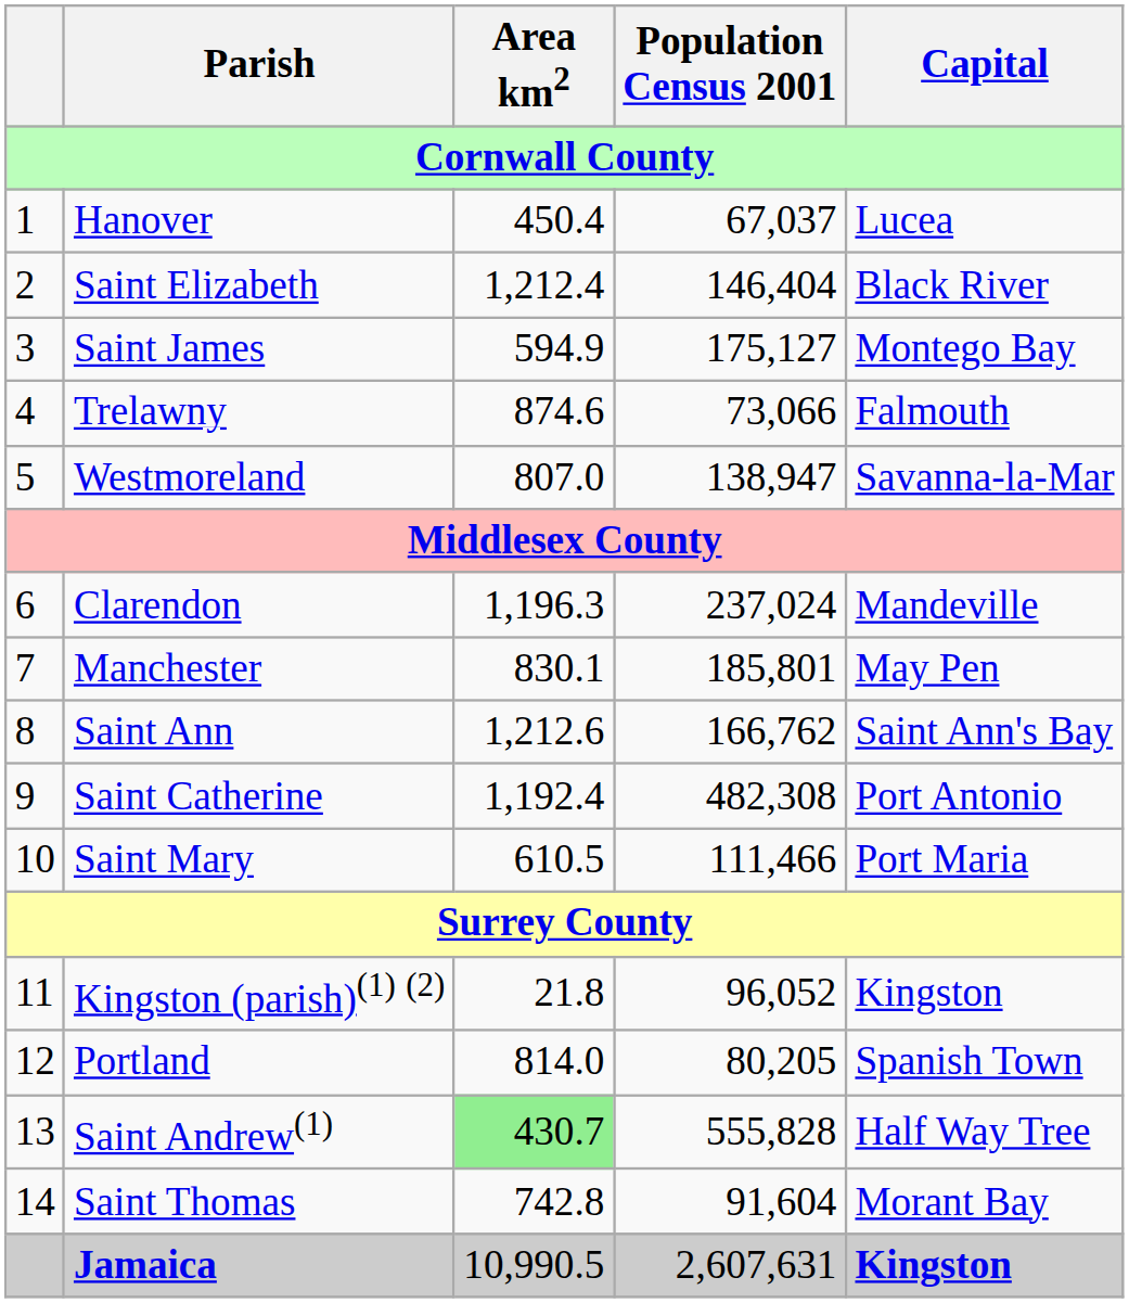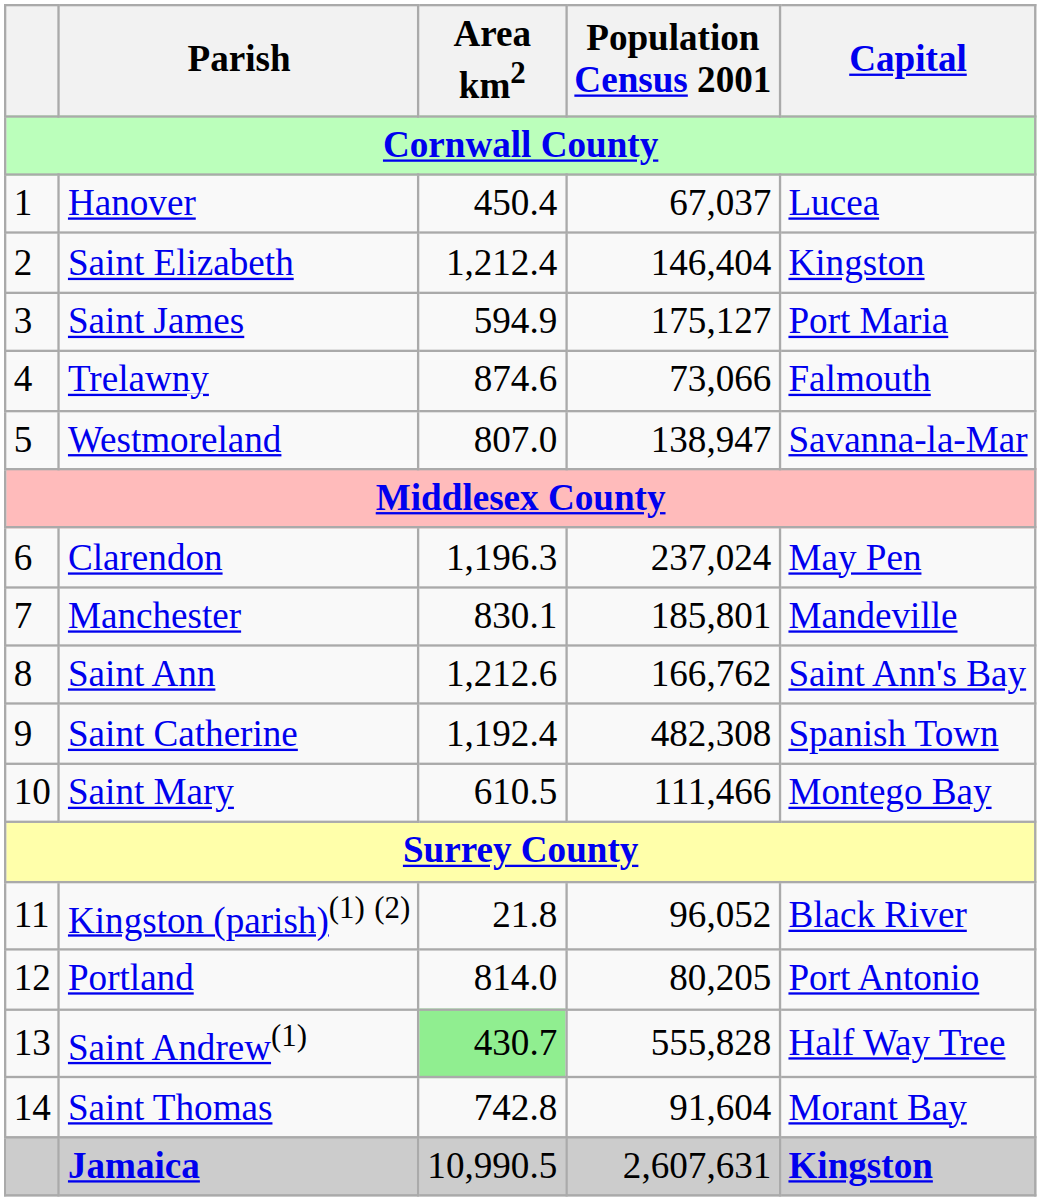 <table class="wikitable">
 <tr>
 <th> </th>
 <th>Parish</th>
 <th>Area<br>km<sup>2</sup></th>
 <th>Population<br><a href='#'>Census</a> 2001</th>
 <th><a href='#'>Capital</a></th>
 </tr>
 <tr>
 <td style="background: #BFB;" colspan="5" align="center"><strong><a href='#'>Cornwall County</a></strong></td>
 </tr>
 <tr>
 <td>1</td>
 <td><a href='#'>Hanover</a></td>
 <td align="right">450.4</td>
 <td align="right">67,037</td>
 <td><a href='#'>Lucea</a></td>
 </tr>
 <tr>
 <td>2</td>
 <td><a href='#'>Saint Elizabeth</a></td>
 <td align="right">1,212.4</td>
 <td align="right">146,404</td>
-<td><a href='#'>Black River</a></td>
+<td><a href='#'>Kingston</a></td>
 </tr>
 <tr>
 <td>3</td>
 <td><a href='#'>Saint James</a></td>
 <td align="right">594.9</td>
 <td align="right">175,127</td>
-<td><a href='#'>Montego Bay</a></td>
+<td><a href='#'>Port Maria</a></td>
 </tr>
 <tr>
 <td>4</td>
 <td><a href='#'>Trelawny</a></td>
 <td align="right">874.6</td>
 <td align="right">73,066</td>
 <td><a href='#'>Falmouth</a></td>
 </tr>
 <tr>
 <td>5</td>
 <td><a href='#'>Westmoreland</a></td>
 <td align="right">807.0</td>
 <td align="right">138,947</td>
 <td><a href='#'>Savanna-la-Mar</a></td>
 </tr>
 <tr>
 <td style="background: #FBB;" colspan="5" align="center"><strong><a href='#'>Middlesex County</a></strong></td>
 </tr>
 <tr>
 <td>6</td>
 <td><a href='#'>Clarendon</a></td>
 <td align="right">1,196.3</td>
 <td align="right">237,024</td>
-<td><a href='#'>Mandeville</a></td>
+<td><a href='#'>May Pen</a></td>
 </tr>
 <tr>
 <td>7</td>
 <td><a href='#'>Manchester</a></td>
 <td align="right">830.1</td>
 <td align="right">185,801</td>
-<td><a href='#'>May Pen</a></td>
+<td><a href='#'>Mandeville</a></td>
 </tr>
 <tr>
 <td>8</td>
 <td><a href='#'>Saint Ann</a></td>
 <td align="right">1,212.6</td>
 <td align="right">166,762</td>
 <td><a href='#'>Saint Ann's Bay</a></td>
 </tr>
 <tr>
 <td>9</td>
 <td><a href='#'>Saint Catherine</a></td>
 <td align="right">1,192.4</td>
 <td align="right">482,308</td>
-<td><a href='#'>Port Antonio</a></td>
+<td><a href='#'>Spanish Town</a></td>
 </tr>
 <tr>
 <td>10</td>
 <td><a href='#'>Saint Mary</a></td>
 <td align="right">610.5</td>
 <td align="right">111,466</td>
-<td><a href='#'>Port Maria</a></td>
+<td><a href='#'>Montego Bay</a></td>
 </tr>
 <tr>
 <td style="background: #FFA;" colspan="5" align="center"><strong><a href='#'>Surrey County</a></strong></td>
 </tr>
 <tr>
 <td>11</td>
 <td><a href='#'>Kingston (parish)</a><sup>(1)</sup>  <sup>(2)</sup></td>
 <td align="right">21.8</td>
 <td align="right">96,052</td>
-<td><a href='#'>Kingston</a></td>
+<td><a href='#'>Black River</a></td>
 </tr>
 <tr>
 <td>12</td>
 <td><a href='#'>Portland</a></td>
 <td align="right">814.0</td>
 <td align="right">80,205</td>
-<td><a href='#'>Spanish Town</a></td>
+<td><a href='#'>Port Antonio</a></td>
 </tr>
 <tr>
 <td>13</td>
 <td><a href='#'>Saint Andrew</a><sup>(1)</sup></td>
 <td align="right" style="background: lightgreen;">430.7</td>
 <td align="right">555,828</td>
 <td><a href='#'>Half Way Tree</a></td>
 </tr>
 <tr>
 <td>14</td>
 <td><a href='#'>Saint Thomas</a></td>
 <td align="right">742.8</td>
 <td align="right">91,604</td>
 <td><a href='#'>Morant Bay</a></td>
 </tr>
 <tr style="background: #CCC;">
 <td> </td>
 <td><strong><a href='#'>Jamaica</a></strong></td>
 <td align="right">10,990.5</td>
 <td align="right">2,607,631</td>
 <td><strong><a href='#'>Kingston</a></strong></td>
 </tr>
 </table>
